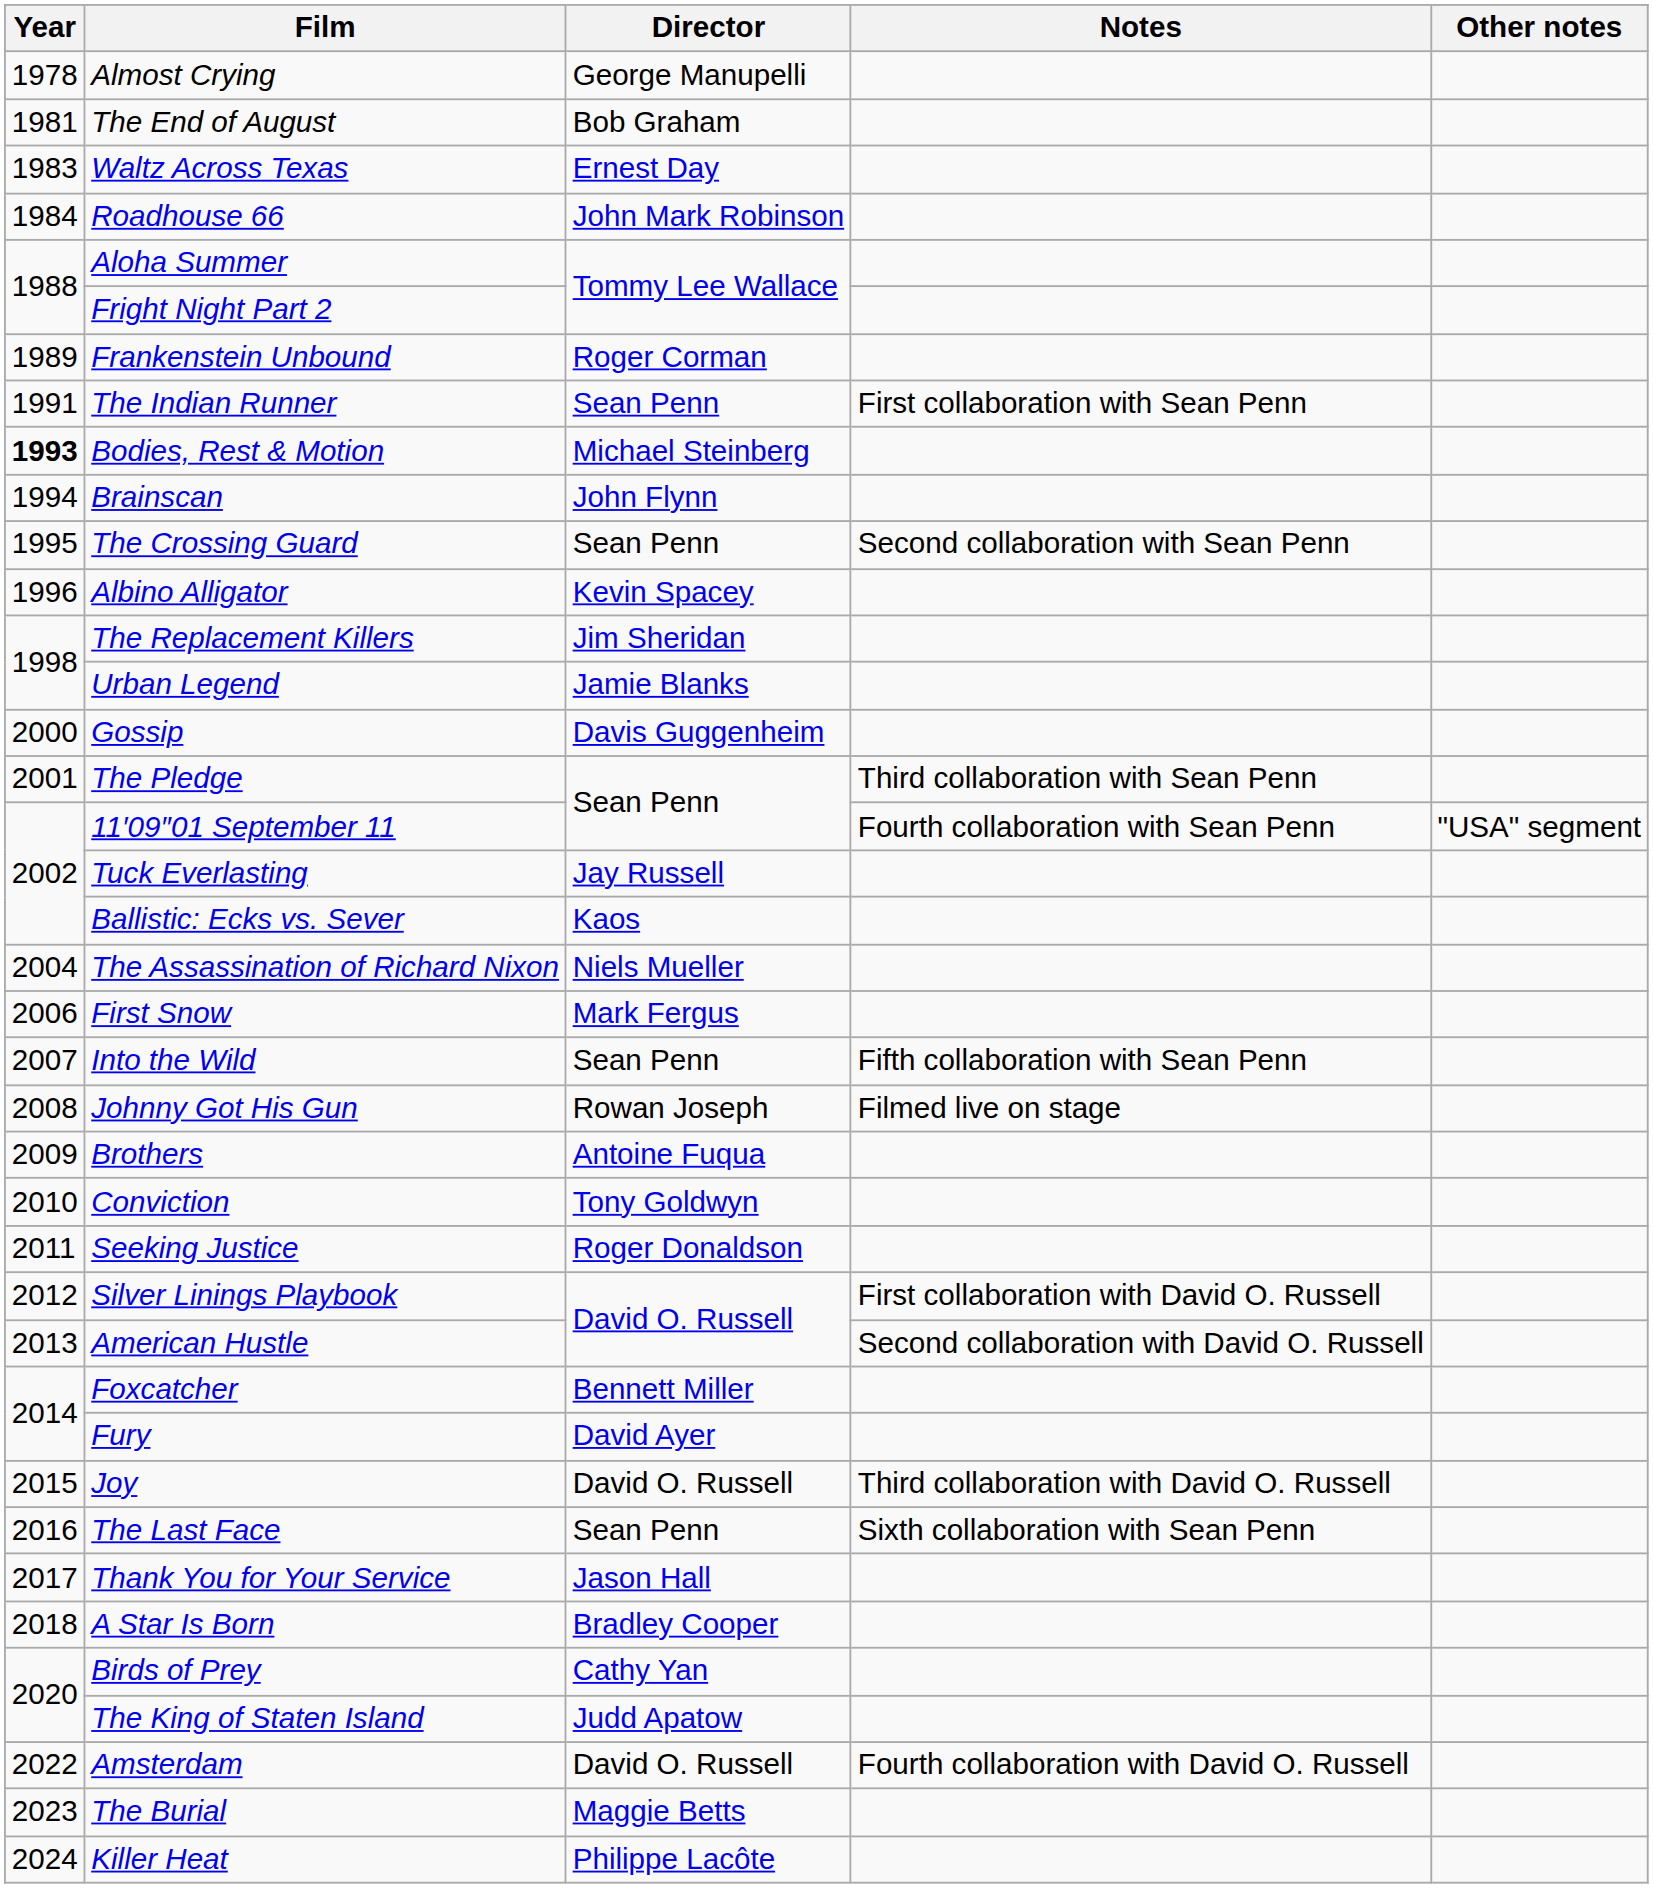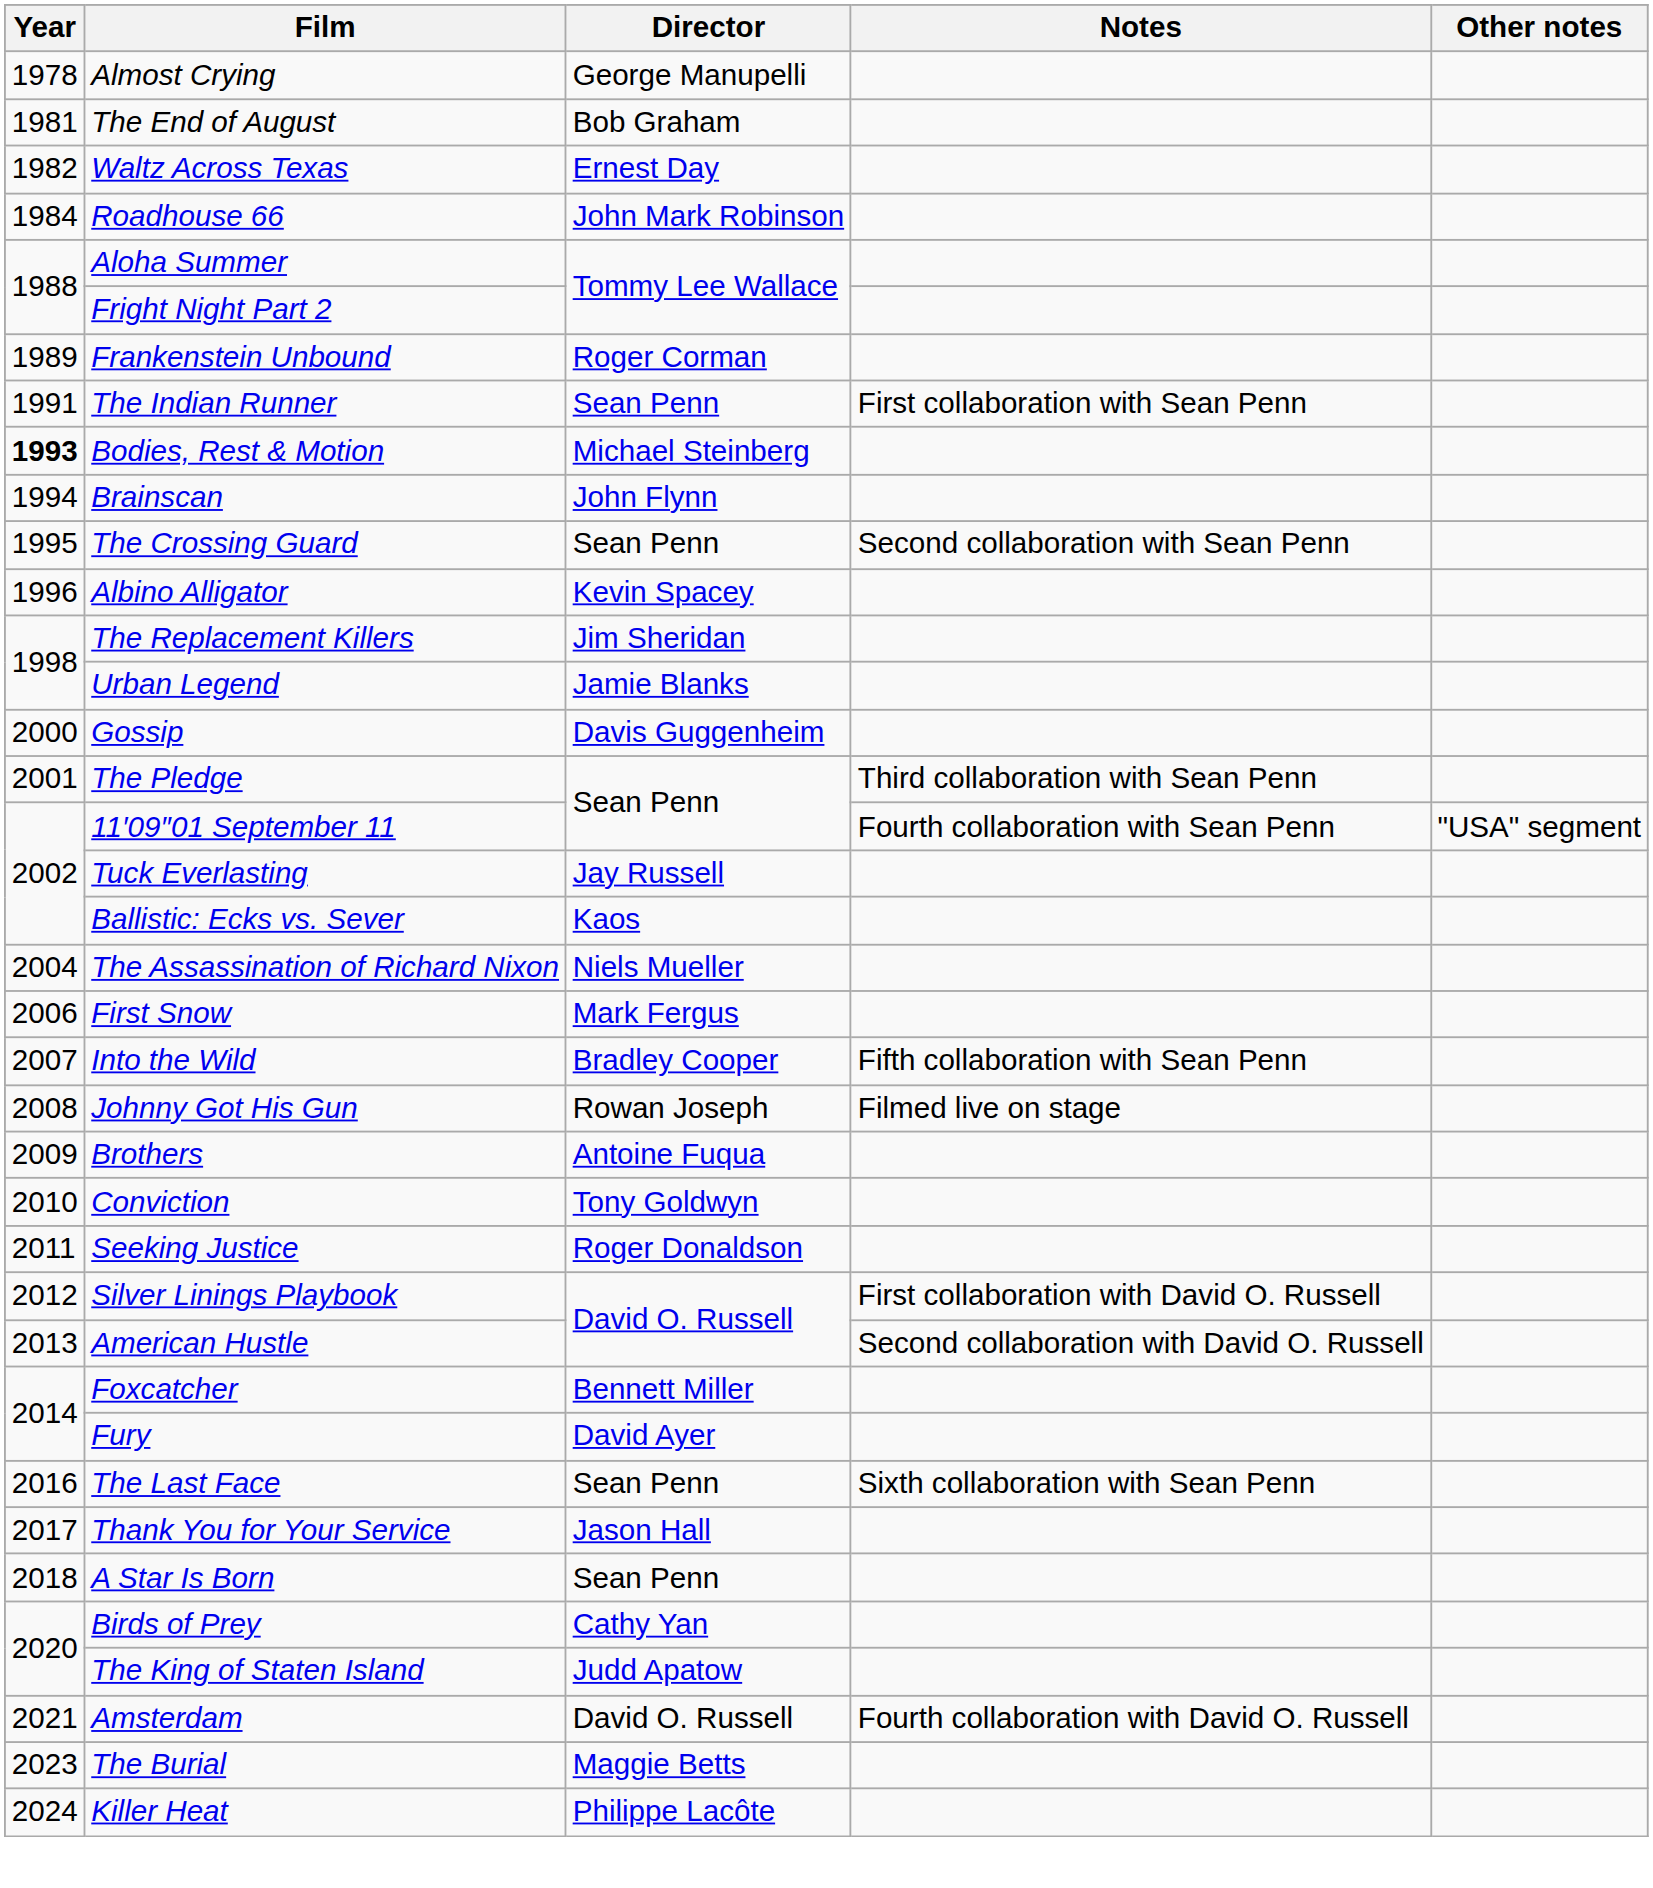 <table class="wikitable">
 <tr>
 <th>Year</th>
 <th>Film</th>
 <th>Director</th>
 <th>Notes</th>
 <th>Other notes</th>
 </tr>
 <tr>
 <td>1978</td>
 <td><em>Almost Crying</em></td>
 <td>George Manupelli</td>
 <td></td>
 <td></td>
 </tr>
 <tr>
 <td>1981</td>
 <td><em>The End of August</em></td>
 <td>Bob Graham</td>
 <td></td>
 <td></td>
 </tr>
 <tr>
-<td>1983</td>
+<td>1982</td>
 <td><em><a href='#'>Waltz Across Texas</a></em></td>
 <td><a href='#'>Ernest Day</a></td>
 <td></td>
 <td></td>
 </tr>
 <tr>
 <td>1984</td>
 <td><em><a href='#'>Roadhouse 66</a></em></td>
 <td><a href='#'>John Mark Robinson</a></td>
 <td></td>
 <td></td>
 </tr>
 <tr>
 <td rowspan=2>1988</td>
 <td><em><a href='#'>Aloha Summer</a></em></td>
 <td rowspan=2><a href='#'>Tommy Lee Wallace</a></td>
 <td></td>
 <td></td>
 </tr>
 <tr>
 <td><em><a href='#'>Fright Night Part 2</a></em></td>
 <td></td>
 <td></td>
 </tr>
 <tr>
 <td>1989</td>
 <td><em><a href='#'>Frankenstein Unbound</a></em></td>
 <td><a href='#'>Roger Corman</a></td>
 <td></td>
 <td></td>
 </tr>
 <tr>
 <td>1991</td>
 <td><em><a href='#'>The Indian Runner</a></em></td>
 <td><a href='#'>Sean Penn</a></td>
 <td>First collaboration with Sean Penn</td>
 <td></td>
 </tr>
 <tr>
 <td><strong>1993</strong></td>
 <td><em><a href='#'>Bodies, Rest & Motion</a></em></td>
 <td><a href='#'>Michael Steinberg</a></td>
 <td></td>
 <td></td>
 </tr>
 <tr>
 <td>1994</td>
 <td><em><a href='#'>Brainscan</a></em></td>
 <td><a href='#'>John Flynn</a></td>
 <td></td>
 <td></td>
 </tr>
 <tr>
 <td>1995</td>
 <td><em><a href='#'>The Crossing Guard</a></em></td>
 <td>Sean Penn</td>
 <td>Second collaboration with Sean Penn</td>
 <td></td>
 </tr>
 <tr>
 <td>1996</td>
 <td><em><a href='#'>Albino Alligator</a></em></td>
 <td><a href='#'>Kevin Spacey</a></td>
 <td></td>
 <td></td>
 </tr>
 <tr>
 <td rowspan=2>1998</td>
 <td><em><a href='#'>The Replacement Killers</a></em></td>
 <td><a href='#'>Jim Sheridan</a></td>
 <td></td>
 <td></td>
 </tr>
 <tr>
 <td><em><a href='#'>Urban Legend</a></em></td>
 <td><a href='#'>Jamie Blanks</a></td>
 <td></td>
 <td></td>
 </tr>
 <tr>
 <td>2000</td>
 <td><em><a href='#'>Gossip</a></em></td>
 <td><a href='#'>Davis Guggenheim</a></td>
 <td></td>
 <td></td>
 </tr>
 <tr>
 <td>2001</td>
 <td><em><a href='#'>The Pledge</a></em></td>
 <td rowspan=2>Sean Penn</td>
 <td>Third collaboration with Sean Penn</td>
 <td></td>
 </tr>
 <tr>
 <td rowspan=3>2002</td>
 <td><em><a href='#'>11′09″01 September 11</a></em></td>
 <td>Fourth collaboration with Sean Penn</td>
 <td>"USA" segment</td>
 </tr>
 <tr>
 <td><em><a href='#'>Tuck Everlasting</a></em></td>
 <td><a href='#'>Jay Russell</a></td>
 <td></td>
 <td></td>
 </tr>
 <tr>
 <td><em><a href='#'>Ballistic: Ecks vs. Sever</a></em></td>
 <td><a href='#'>Kaos</a></td>
 <td></td>
 <td></td>
 </tr>
 <tr>
 <td>2004</td>
 <td><em><a href='#'>The Assassination of Richard Nixon</a></em></td>
 <td><a href='#'>Niels Mueller</a></td>
 <td></td>
 <td></td>
 </tr>
 <tr>
 <td>2006</td>
 <td><em><a href='#'>First Snow</a></em></td>
 <td><a href='#'>Mark Fergus</a></td>
 <td></td>
 <td></td>
 </tr>
 <tr>
 <td>2007</td>
 <td><em><a href='#'>Into the Wild</a></em></td>
-<td>Sean Penn</td>
+<td><a href='#'>Bradley Cooper</a></td>
 <td>Fifth collaboration with Sean Penn</td>
 <td></td>
 </tr>
 <tr>
 <td>2008</td>
 <td><em><a href='#'>Johnny Got His Gun</a></em></td>
 <td>Rowan Joseph</td>
 <td>Filmed live on stage</td>
 <td></td>
 </tr>
 <tr>
 <td>2009</td>
 <td><em><a href='#'>Brothers</a></em></td>
 <td><a href='#'>Antoine Fuqua</a></td>
 <td></td>
 <td></td>
 </tr>
 <tr>
 <td>2010</td>
 <td><em><a href='#'>Conviction</a></em></td>
 <td><a href='#'>Tony Goldwyn</a></td>
 <td></td>
 <td></td>
 </tr>
 <tr>
 <td>2011</td>
 <td><em><a href='#'>Seeking Justice</a></em></td>
 <td><a href='#'>Roger Donaldson</a></td>
 <td></td>
 <td></td>
 </tr>
 <tr>
 <td>2012</td>
 <td><em><a href='#'>Silver Linings Playbook</a></em></td>
 <td rowspan=2><a href='#'>David O. Russell</a></td>
 <td>First collaboration with David O. Russell</td>
 <td></td>
 </tr>
 <tr>
 <td>2013</td>
 <td><em><a href='#'>American Hustle</a></em></td>
 <td>Second collaboration with David O. Russell</td>
 <td></td>
 </tr>
 <tr>
 <td rowspan=2>2014</td>
 <td><em><a href='#'>Foxcatcher</a></em></td>
 <td><a href='#'>Bennett Miller</a></td>
 <td></td>
 <td></td>
 </tr>
 <tr>
 <td><em><a href='#'>Fury</a></em></td>
 <td><a href='#'>David Ayer</a></td>
 <td></td>
 <td></td>
 </tr>
 <tr>
-<td>2015</td>
-<td><em><a href='#'>Joy</a></em></td>
-<td>David O. Russell</td>
-<td>Third collaboration with David O. Russell</td>
-<td></td>
-</tr>
-<tr>
 <td>2016</td>
 <td><em><a href='#'>The Last Face</a></em></td>
 <td>Sean Penn</td>
 <td>Sixth collaboration with Sean Penn</td>
 <td></td>
 </tr>
 <tr>
 <td>2017</td>
 <td><em><a href='#'>Thank You for Your Service</a></em></td>
 <td><a href='#'>Jason Hall</a></td>
 <td></td>
 <td></td>
 </tr>
 <tr>
 <td>2018</td>
 <td><em><a href='#'>A Star Is Born</a></em></td>
-<td><a href='#'>Bradley Cooper</a></td>
+<td>Sean Penn</td>
 <td></td>
 <td></td>
 </tr>
 <tr>
 <td rowspan=2>2020</td>
 <td><em><a href='#'>Birds of Prey</a></em></td>
 <td><a href='#'>Cathy Yan</a></td>
 <td></td>
 <td></td>
 </tr>
 <tr>
 <td><em><a href='#'>The King of Staten Island</a></em></td>
 <td><a href='#'>Judd Apatow</a></td>
 <td></td>
 <td></td>
 </tr>
 <tr>
-<td>2022</td>
+<td>2021</td>
 <td><em><a href='#'>Amsterdam</a></em></td>
 <td>David O. Russell</td>
 <td>Fourth collaboration with David O. Russell</td>
 <td></td>
 </tr>
 <tr>
 <td>2023</td>
 <td><em><a href='#'>The Burial</a></em></td>
 <td><a href='#'>Maggie Betts</a></td>
 <td></td>
 <td></td>
 </tr>
 <tr>
 <td>2024</td>
 <td><em><a href='#'>Killer Heat</a></em></td>
 <td><a href='#'>Philippe Lacôte</a></td>
 <td></td>
 <td></td>
 </tr>
 </table>
